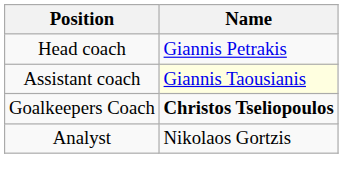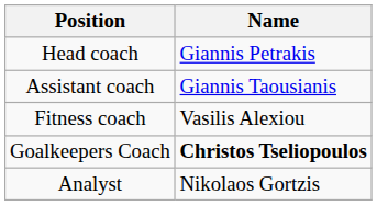 <table class="wikitable" style="text-align: center;">
 <tr>
 <th>Position</th>
 <th>Name</th>
 </tr>
 <tr>
 <td>Head coach</td>
 <td style="text-align:left;"><a href='#'>Giannis Petrakis</a></td>
 </tr>
 <tr>
 <td>Assistant coach</td>
-<td style="background: lightyellow; text-align:left;"><a href='#'>Giannis Taousianis</a></td>
+<td style="text-align:left;"><a href='#'>Giannis Taousianis</a></td>
+</tr>
+<tr>
+<td>Fitness coach</td>
+<td style="text-align:left;">Vasilis Alexiou</td>
 </tr>
 <tr>
 <td>Goalkeepers Coach</td>
 <td style="text-align:left;"><strong>Christos Tseliopoulos</strong></td>
 </tr>
 <tr>
 <td>Analyst</td>
 <td style="text-align:left;">Nikolaos Gortzis</td>
 </tr>
 </table>
